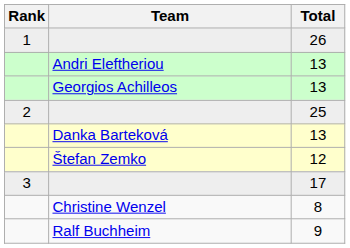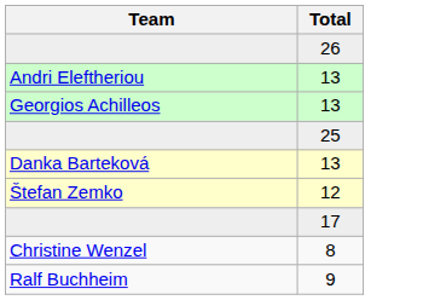 <table class="wikitable" style="text-align:center">
 <tr>
-<th width=40>Rank</th>
 <th width=250>Team</th>
 <th width=50>Total</th>
 </tr>
 <tr bgcolor=eeeeee>
-<td>1</td>
 <td align=left></td>
 <td>26</td>
 </tr>
 <tr bgcolor=ccffcc>
-<td></td>
 <td align=left><a href='#'>Andri Eleftheriou</a></td>
 <td>13</td>
 </tr>
 <tr bgcolor=ccffcc>
-<td></td>
 <td align=left><a href='#'>Georgios Achilleos</a></td>
 <td>13</td>
 </tr>
 <tr bgcolor=eeeeee>
-<td>2</td>
 <td align=left></td>
 <td>25</td>
 </tr>
 <tr bgcolor=ffffcc>
-<td></td>
 <td align=left><a href='#'>Danka Barteková</a></td>
 <td>13</td>
 </tr>
 <tr bgcolor=ffffcc>
-<td></td>
 <td align=left><a href='#'>Štefan Zemko</a></td>
 <td>12</td>
 </tr>
 <tr bgcolor=eeeeee>
-<td>3</td>
 <td align=left></td>
 <td>17</td>
 </tr>
 <tr>
-<td></td>
 <td align=left><a href='#'>Christine Wenzel</a></td>
 <td>8</td>
 </tr>
 <tr>
-<td></td>
 <td align=left><a href='#'>Ralf Buchheim</a></td>
 <td>9</td>
 </tr>
 </table>
